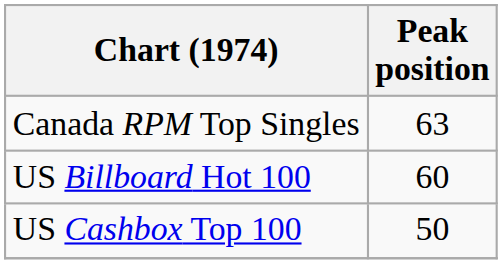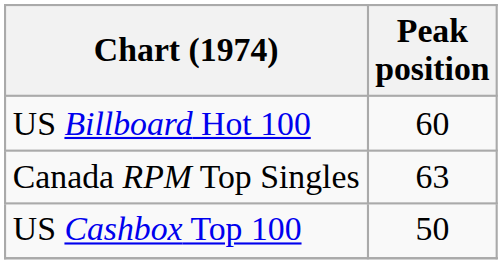 <table class="wikitable">
 <tr>
 <th>Chart (1974)</th>
 <th>Peak<br>position</th>
 </tr>
 <tr>
+<td>US <a href='#'><em>Billboard</em> Hot 100</a></td>
+<td style="text-align:center;">60</td>
+</tr>
+<tr>
 <td>Canada <em>RPM</em> Top Singles</td>
 <td style="text-align:center;">63</td>
-</tr>
-<tr>
-<td>US <a href='#'><em>Billboard</em> Hot 100</a></td>
-<td style="text-align:center;">60</td>
 </tr>
 <tr>
 <td>US <a href='#'><em>Cashbox</em> Top 100</a></td>
 <td style="text-align:center;">50</td>
 </tr>
 <tr>
 </tr>
 </table>
